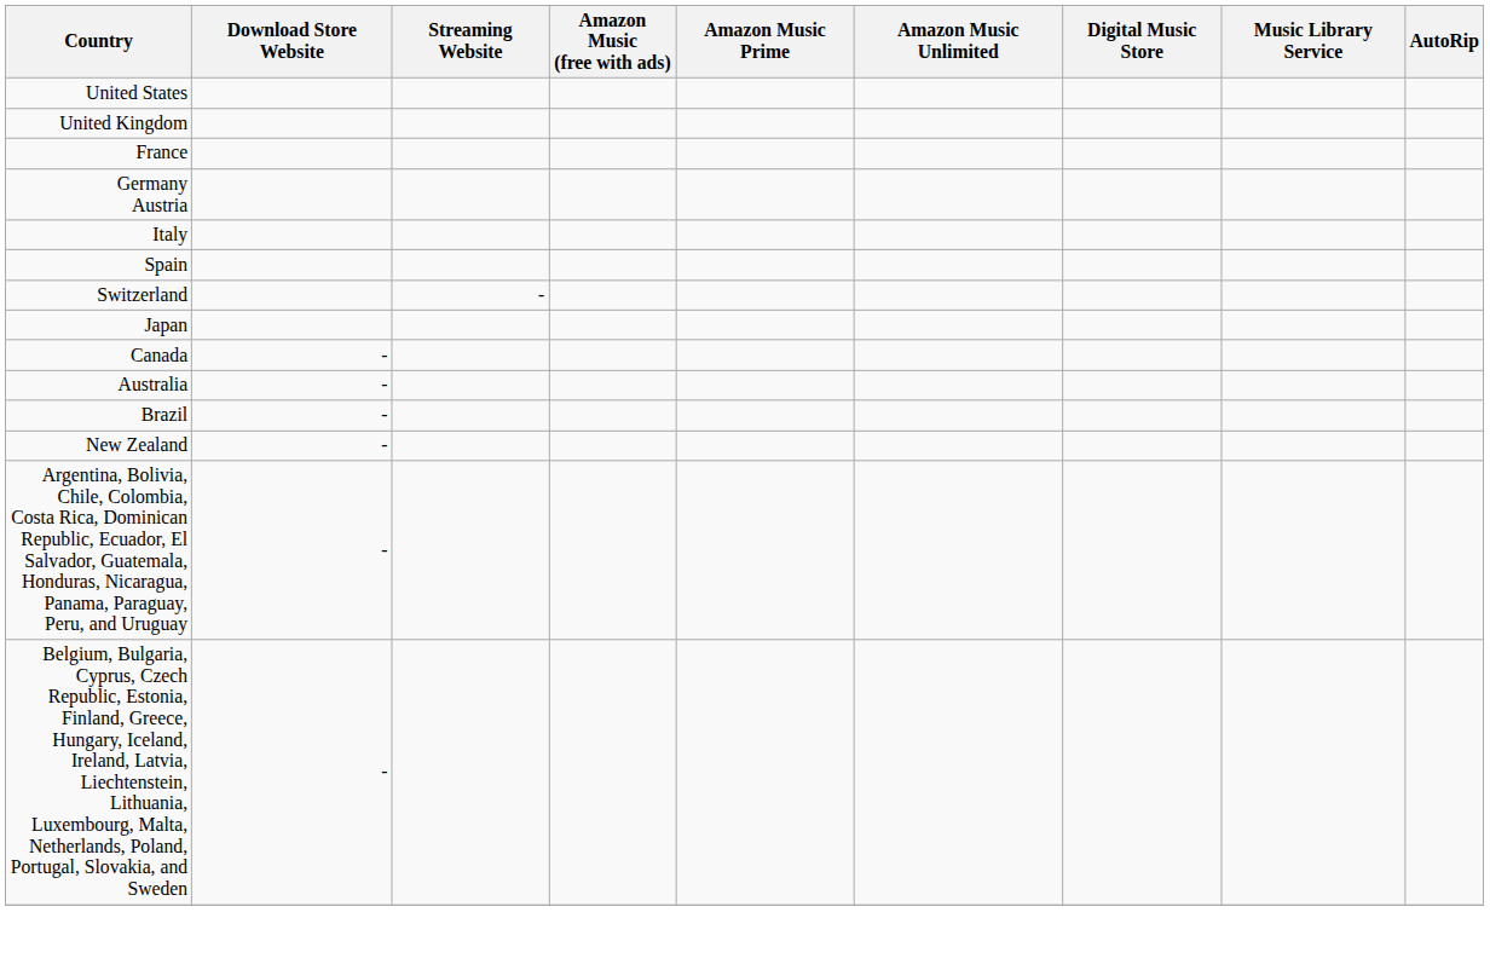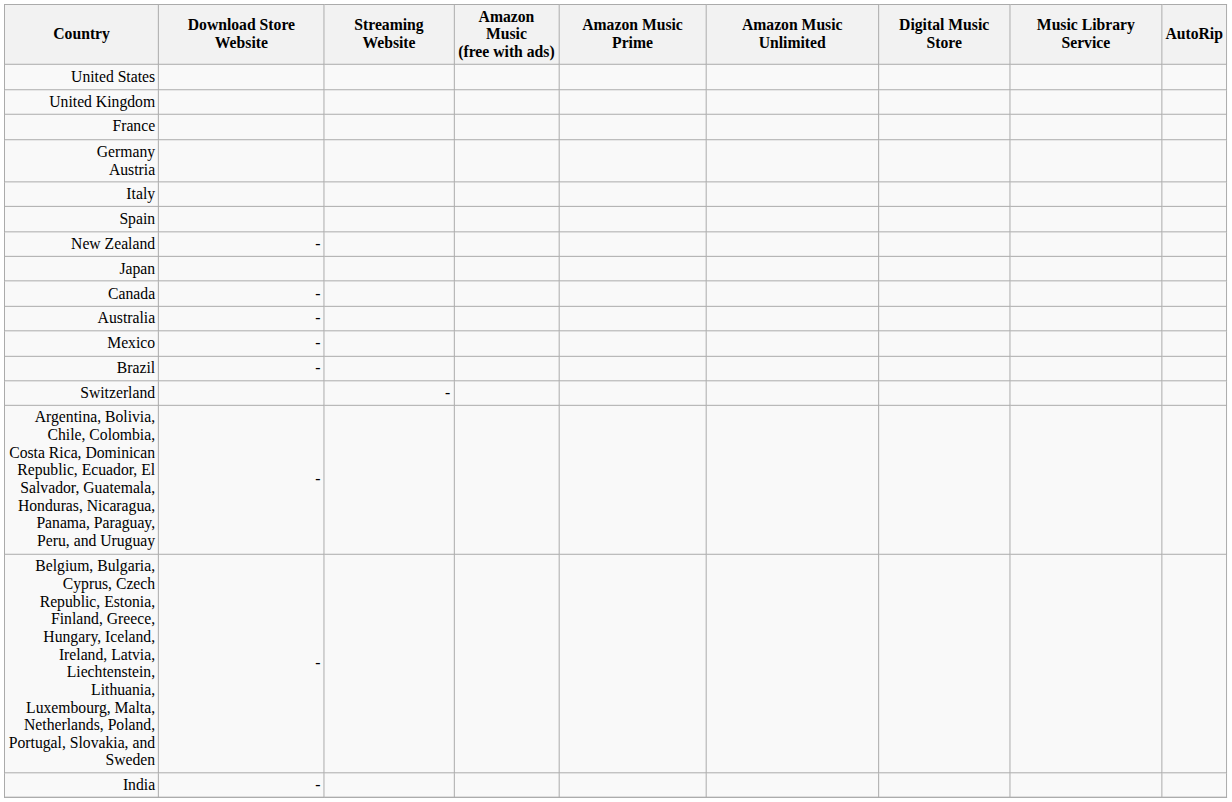 <table class="wikitable sortable" style="text-align:right">
 <tr>
 <th style="width: 150px;">Country</th>
 <th>Download Store Website</th>
 <th>Streaming Website</th>
 <th>Amazon Music <br> (free with ads)</th>
 <th>Amazon Music Prime</th>
 <th>Amazon Music Unlimited</th>
 <th>Digital Music Store</th>
 <th>Music Library Service</th>
 <th>AutoRip</th>
 </tr>
 <tr>
 <td>United States</td>
 <td></td>
 <td></td>
 <td></td>
 <td></td>
 <td></td>
 <td></td>
 <td></td>
 <td></td>
 </tr>
 <tr>
 <td>United Kingdom</td>
 <td></td>
 <td></td>
 <td></td>
 <td></td>
 <td></td>
 <td></td>
 <td></td>
 <td></td>
 </tr>
 <tr>
 <td>France</td>
 <td></td>
 <td></td>
 <td></td>
 <td></td>
 <td></td>
 <td></td>
 <td></td>
 <td></td>
 </tr>
 <tr>
 <td>Germany <br> Austria</td>
 <td></td>
 <td></td>
 <td></td>
 <td></td>
 <td></td>
 <td></td>
 <td></td>
 <td></td>
 </tr>
 <tr>
 <td>Italy</td>
 <td></td>
 <td></td>
 <td></td>
 <td></td>
 <td></td>
 <td></td>
 <td></td>
 <td></td>
 </tr>
 <tr>
 <td>Spain</td>
 <td></td>
 <td></td>
 <td></td>
 <td></td>
 <td></td>
 <td></td>
 <td></td>
 <td></td>
 </tr>
 <tr>
-<td>Switzerland</td>
+<td>New Zealand</td>
+<td>-</td>
 <td></td>
-<td>-</td>
 <td></td>
 <td></td>
 <td></td>
 <td></td>
 <td></td>
 <td></td>
 </tr>
 <tr>
 <td>Japan</td>
 <td></td>
 <td></td>
 <td></td>
 <td></td>
 <td></td>
 <td></td>
 <td></td>
 <td></td>
 </tr>
 <tr>
 <td>Canada</td>
 <td>-</td>
 <td></td>
 <td></td>
 <td></td>
 <td></td>
 <td></td>
 <td></td>
 <td></td>
 </tr>
 <tr>
 <td>Australia</td>
 <td>-</td>
 <td></td>
 <td></td>
 <td></td>
 <td></td>
 <td></td>
 <td></td>
 <td></td>
 </tr>
 <tr>
+<td>Mexico</td>
+<td>-</td>
+<td></td>
+<td></td>
+<td></td>
+<td></td>
+<td></td>
+<td></td>
+<td></td>
+</tr>
+<tr>
 <td>Brazil</td>
 <td>-</td>
 <td></td>
 <td></td>
 <td></td>
 <td></td>
 <td></td>
 <td></td>
 <td></td>
 </tr>
 <tr>
-<td>New Zealand</td>
+<td>Switzerland</td>
+<td></td>
 <td>-</td>
-<td></td>
 <td></td>
 <td></td>
 <td></td>
 <td></td>
 <td></td>
 <td></td>
 </tr>
 <tr>
 <td>Argentina, Bolivia, Chile, Colombia, Costa Rica, Dominican Republic, Ecuador, El Salvador, Guatemala, Honduras, Nicaragua, Panama, Paraguay, Peru, and Uruguay</td>
 <td>-</td>
 <td></td>
 <td></td>
 <td></td>
 <td></td>
 <td></td>
 <td></td>
 <td></td>
 </tr>
 <tr>
 <td>Belgium, Bulgaria, Cyprus, Czech Republic, Estonia, Finland, Greece, Hungary, Iceland, Ireland, Latvia, Liechtenstein, Lithuania, Luxembourg, Malta, Netherlands, Poland, Portugal, Slovakia, and Sweden</td>
 <td>-</td>
 <td></td>
 <td></td>
 <td></td>
 <td></td>
 <td></td>
 <td></td>
 <td></td>
 </tr>
 <tr>
+<td>India</td>
+<td>-</td>
+<td></td>
+<td></td>
+<td></td>
+<td></td>
+<td></td>
+<td></td>
+<td></td>
+</tr>
+<tr>
 </tr>
 </table>
